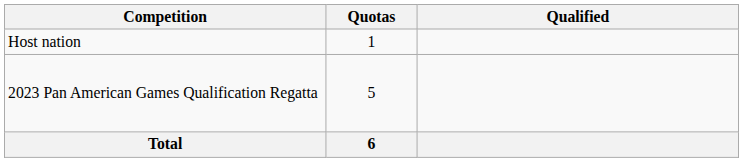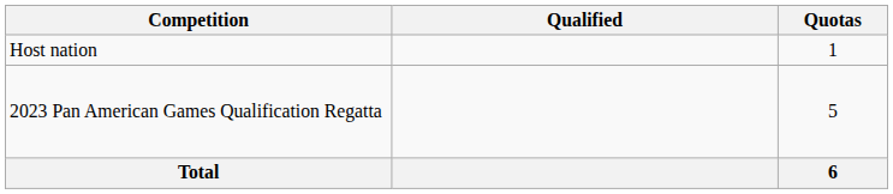 <table class = "wikitable" width=750>
 <tr>
 <th width=300>Competition</th>
+<th width=300>Qualified</th>
 <th width=80>Quotas</th>
-<th width=300>Qualified</th>
 </tr>
 <tr>
 <td>Host nation</td>
+<td></td>
 <td align="center">1</td>
-<td></td>
 </tr>
 <tr>
 <td>2023 Pan American Games Qualification Regatta</td>
+<td><br><br><br><br></td>
 <td align="center">5</td>
-<td><br><br><br><br></td>
 </tr>
 <tr>
 <th>Total</th>
+<th></th>
 <th>6</th>
-<th></th>
 </tr>
 </table>
